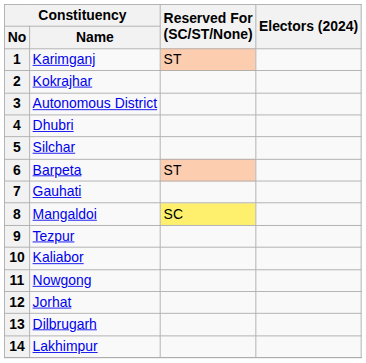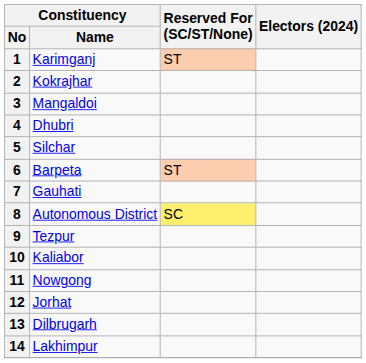 <table class="wikitable sortable">
 <tr>
 <th colspan="2" scope="colgroup">Constituency</th>
 <th rowspan="2" scope="col">Reserved For<br>(SC/ST/None)</th>
 <th rowspan="2">Electors (2024)</th>
 </tr>
 <tr>
 <th scope="col">No</th>
 <th scope="col">Name</th>
 </tr>
 <tr>
 <th scope="row">1</th>
 <td><a href='#'>Karimganj</a></td>
 <td style="background:#fdcdb0;">ST</td>
 <td></td>
 </tr>
 <tr>
 <th scope="row">2</th>
 <td><a href='#'>Kokrajhar</a></td>
 <td></td>
 <td></td>
 </tr>
 <tr>
 <th scope="row">3</th>
-<td><a href='#'>Autonomous District</a></td>
+<td><a href='#'>Mangaldoi</a></td>
 <td></td>
 <td></td>
 </tr>
 <tr>
 <th scope="row">4</th>
 <td><a href='#'>Dhubri</a></td>
 <td></td>
 <td></td>
 </tr>
 <tr>
 <th scope="row">5</th>
 <td><a href='#'>Silchar</a></td>
 <td></td>
 <td></td>
 </tr>
 <tr>
 <th scope="row">6</th>
 <td><a href='#'>Barpeta</a></td>
 <td style="background:#fdcdb0;">ST</td>
 <td></td>
 </tr>
 <tr>
 <th scope="row">7</th>
 <td><a href='#'>Gauhati</a></td>
 <td></td>
 <td></td>
 </tr>
 <tr>
 <th scope="row">8</th>
-<td><a href='#'>Mangaldoi</a></td>
+<td><a href='#'>Autonomous District</a></td>
 <td style="background:#fef06d;">SC</td>
 <td></td>
 </tr>
 <tr>
 <th scope="row">9</th>
 <td><a href='#'>Tezpur</a></td>
 <td></td>
 <td></td>
 </tr>
 <tr>
 <th scope="row">10</th>
 <td><a href='#'>Kaliabor</a></td>
 <td></td>
 <td></td>
 </tr>
 <tr>
 <th scope="row">11</th>
 <td><a href='#'>Nowgong</a></td>
 <td></td>
 <td></td>
 </tr>
 <tr>
 <th scope="row">12</th>
 <td><a href='#'>Jorhat</a></td>
 <td></td>
 <td></td>
 </tr>
 <tr>
 <th scope="row">13</th>
 <td><a href='#'>Dilbrugarh</a></td>
 <td></td>
 <td></td>
 </tr>
 <tr>
 <th scope="row">14</th>
 <td><a href='#'>Lakhimpur</a></td>
 <td></td>
 <td></td>
 </tr>
 <tr>
 </tr>
 </table>
